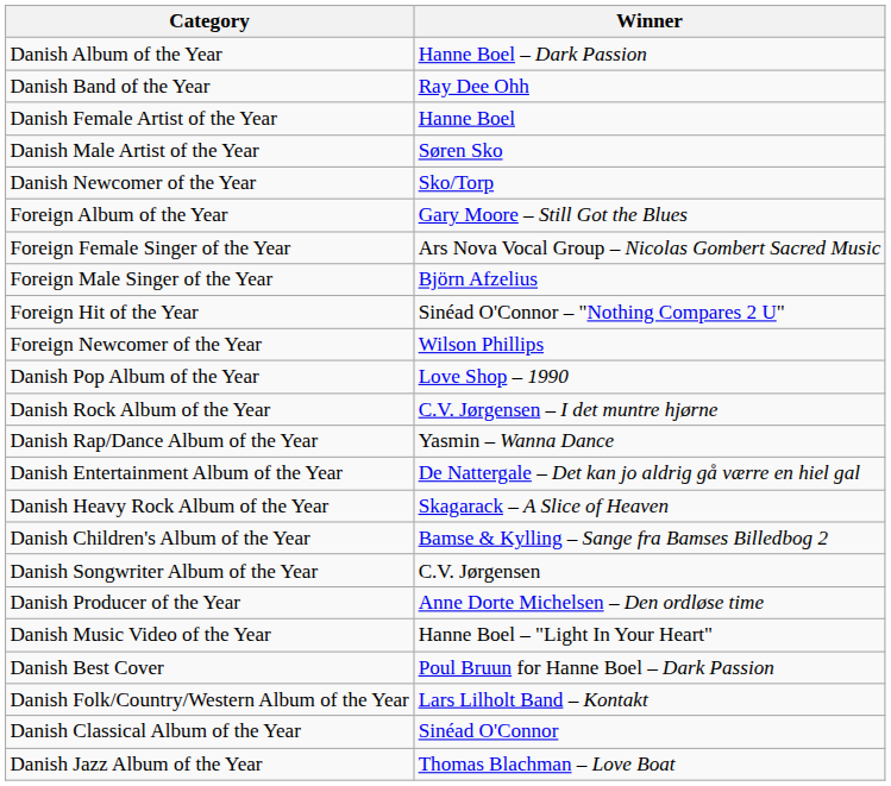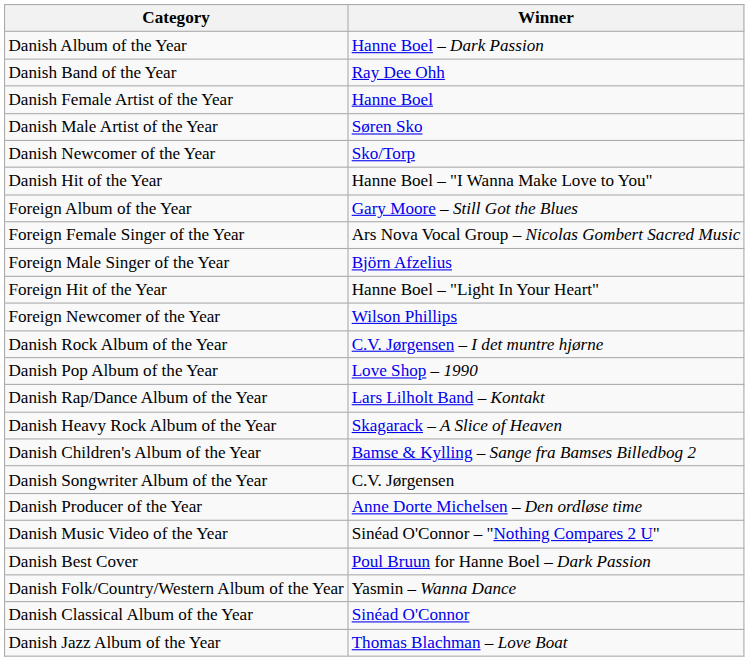 <table class="wikitable">
 <tr>
 <th>Category</th>
 <th>Winner</th>
 </tr>
 <tr>
 <td>Danish Album of the Year</td>
 <td><a href='#'>Hanne Boel</a> – <em>Dark Passion</em></td>
 </tr>
 <tr>
 <td>Danish Band of the Year</td>
 <td><a href='#'>Ray Dee Ohh</a></td>
 </tr>
 <tr>
 <td>Danish Female Artist of the Year</td>
 <td><a href='#'>Hanne Boel</a></td>
 </tr>
 <tr>
 <td>Danish Male Artist of the Year</td>
 <td><a href='#'>Søren Sko</a></td>
 </tr>
 <tr>
 <td>Danish Newcomer of the Year</td>
 <td><a href='#'>Sko/Torp</a></td>
 </tr>
 <tr>
+<td>Danish Hit of the Year</td>
+<td>Hanne Boel – "I Wanna Make Love to You"</td>
+</tr>
+<tr>
 <td>Foreign Album of the Year</td>
 <td><a href='#'>Gary Moore</a> – <em>Still Got the Blues</em></td>
 </tr>
 <tr>
 <td>Foreign Female Singer of the Year</td>
 <td>Ars Nova Vocal Group – <em>Nicolas Gombert Sacred Music</em></td>
 </tr>
 <tr>
 <td>Foreign Male Singer of the Year</td>
 <td><a href='#'>Björn Afzelius</a></td>
 </tr>
 <tr>
 <td>Foreign Hit of the Year</td>
-<td>Sinéad O'Connor – "<a href='#'>Nothing Compares 2 U</a>"</td>
+<td>Hanne Boel – "Light In Your Heart"</td>
 </tr>
 <tr>
 <td>Foreign Newcomer of the Year</td>
 <td><a href='#'>Wilson Phillips</a></td>
 </tr>
 <tr>
+<td>Danish Rock Album of the Year</td>
+<td><a href='#'>C.V. Jørgensen</a> – <em>I det muntre hjørne</em></td>
+</tr>
+<tr>
 <td>Danish Pop Album of the Year</td>
 <td><a href='#'>Love Shop</a> – <em>1990</em></td>
 </tr>
 <tr>
-<td>Danish Rock Album of the Year</td>
-<td><a href='#'>C.V. Jørgensen</a> – <em>I det muntre hjørne</em></td>
-</tr>
-<tr>
 <td>Danish Rap/Dance Album of the Year</td>
-<td>Yasmin – <em>Wanna Dance</em></td>
-</tr>
-<tr>
-<td>Danish Entertainment Album of the Year</td>
-<td><a href='#'>De Nattergale</a> – <em>Det kan jo aldrig gå værre en hiel gal</em></td>
+<td><a href='#'>Lars Lilholt Band</a> – <em>Kontakt</em></td>
 </tr>
 <tr>
 <td>Danish Heavy Rock Album of the Year</td>
 <td><a href='#'>Skagarack</a> – <em>A Slice of Heaven</em></td>
 </tr>
 <tr>
 <td>Danish Children's Album of the Year</td>
 <td><a href='#'>Bamse & Kylling</a> – <em>Sange fra Bamses Billedbog 2</em></td>
 </tr>
 <tr>
 <td>Danish Songwriter Album of the Year</td>
 <td>C.V. Jørgensen</td>
 </tr>
 <tr>
 <td>Danish Producer of the Year</td>
 <td><a href='#'>Anne Dorte Michelsen</a> – <em>Den ordløse time</em></td>
 </tr>
 <tr>
 <td>Danish Music Video of the Year</td>
-<td>Hanne Boel – "Light In Your Heart"</td>
+<td>Sinéad O'Connor – "<a href='#'>Nothing Compares 2 U</a>"</td>
 </tr>
 <tr>
 <td>Danish Best Cover</td>
 <td><a href='#'>Poul Bruun</a> for Hanne Boel – <em>Dark Passion</em></td>
 </tr>
 <tr>
 <td>Danish Folk/Country/Western Album of the Year</td>
-<td><a href='#'>Lars Lilholt Band</a> – <em>Kontakt</em></td>
+<td>Yasmin – <em>Wanna Dance</em></td>
 </tr>
 <tr>
 <td>Danish Classical Album of the Year</td>
 <td><a href='#'>Sinéad O'Connor</a></td>
 </tr>
 <tr>
 <td>Danish Jazz Album of the Year</td>
 <td><a href='#'>Thomas Blachman</a> – <em>Love Boat</em></td>
 </tr>
 </table>
